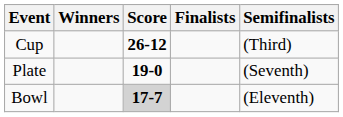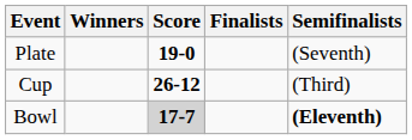 <table class="wikitable" style="text-align: center">
 <tr>
 <th>Event</th>
 <th>Winners</th>
 <th>Score</th>
 <th>Finalists</th>
 <th>Semifinalists</th>
 </tr>
 <tr>
+<td>Plate</td>
+<td align=left><strong></strong></td>
+<td><strong>19-0</strong></td>
+<td align=left></td>
+<td align=left> (Seventh) <br></td>
+</tr>
+<tr>
 <td>Cup</td>
 <td align=left><strong></strong></td>
 <td><strong>26-12</strong></td>
 <td align=left></td>
 <td align=left> (Third) <br></td>
 </tr>
 <tr>
-<td>Plate</td>
-<td align=left><strong></strong></td>
-<td><strong>19-0</strong></td>
-<td align=left></td>
-<td align=left> (Seventh) <br></td>
-</tr>
-<tr>
 <td>Bowl</td>
 <td align=left><strong></strong></td>
 <td style="background: lightgrey;"><strong>17-7</strong></td>
 <td align=left></td>
-<td align=left> (Eleventh) <br></td>
+<td align=left><strong> (Eleventh) <br></strong></td>
 </tr>
 </table>
